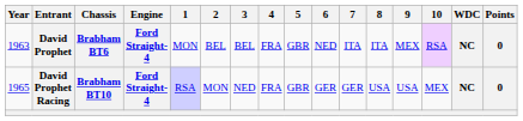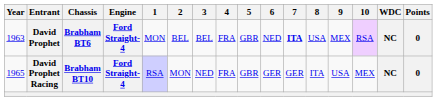 <table class="wikitable" style="text-align:center; font-size:90%">
 <tr>
 <th>Year</th>
 <th>Entrant</th>
 <th>Chassis</th>
 <th>Engine</th>
 <th>1</th>
 <th>2</th>
 <th>3</th>
 <th>4</th>
 <th>5</th>
 <th>6</th>
 <th>7</th>
 <th>8</th>
 <th>9</th>
 <th>10</th>
 <th>WDC</th>
 <th>Points</th>
 </tr>
 <tr>
 <td><a href='#'>1963</a></td>
 <th>David Prophet</th>
 <th><a href='#'>Brabham</a> <a href='#'>BT6</a></th>
 <th><a href='#'>Ford</a> <a href='#'>Straight-4</a></th>
 <td><a href='#'>MON</a></td>
 <td><a href='#'>BEL</a></td>
 <td><a href='#'>BEL</a></td>
 <td><a href='#'>FRA</a></td>
 <td><a href='#'>GBR</a></td>
 <td><a href='#'>NED</a></td>
-<td><a href='#'>ITA</a></td>
-<td><a href='#'>ITA</a></td>
+<td><strong><a href='#'>ITA</a></strong></td>
+<td><a href='#'>USA</a></td>
 <td><a href='#'>MEX</a></td>
 <td style="background:#EFCFFF;"><a href='#'>RSA</a><br></td>
 <th>NC</th>
 <th>0</th>
 </tr>
 <tr>
 <td><a href='#'>1965</a></td>
 <th>David Prophet Racing</th>
 <th><a href='#'>Brabham</a> <a href='#'>BT10</a></th>
 <th><a href='#'>Ford</a> <a href='#'>Straight-4</a></th>
 <td style="background:#CFCFFF;"><a href='#'>RSA</a><br></td>
 <td><a href='#'>MON</a></td>
 <td><a href='#'>NED</a></td>
 <td><a href='#'>FRA</a></td>
 <td><a href='#'>GBR</a></td>
 <td><a href='#'>GER</a></td>
 <td><a href='#'>GER</a></td>
-<td><a href='#'>USA</a></td>
+<td><a href='#'>ITA</a></td>
 <td><a href='#'>USA</a></td>
 <td><a href='#'>MEX</a></td>
 <th>NC</th>
 <th>0</th>
 </tr>
 <tr>
 <th colspan="16"></th>
 </tr>
 </table>
